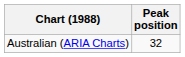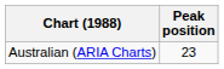 <table class="wikitable">
 <tr>
 <th>Chart (1988)</th>
 <th>Peak<br>position</th>
 </tr>
 <tr>
 <td>Australian (<a href='#'>ARIA Charts</a>)</td>
-<td align="center">32</td>
+<td align="center">23</td>
 </tr>
 </table>
